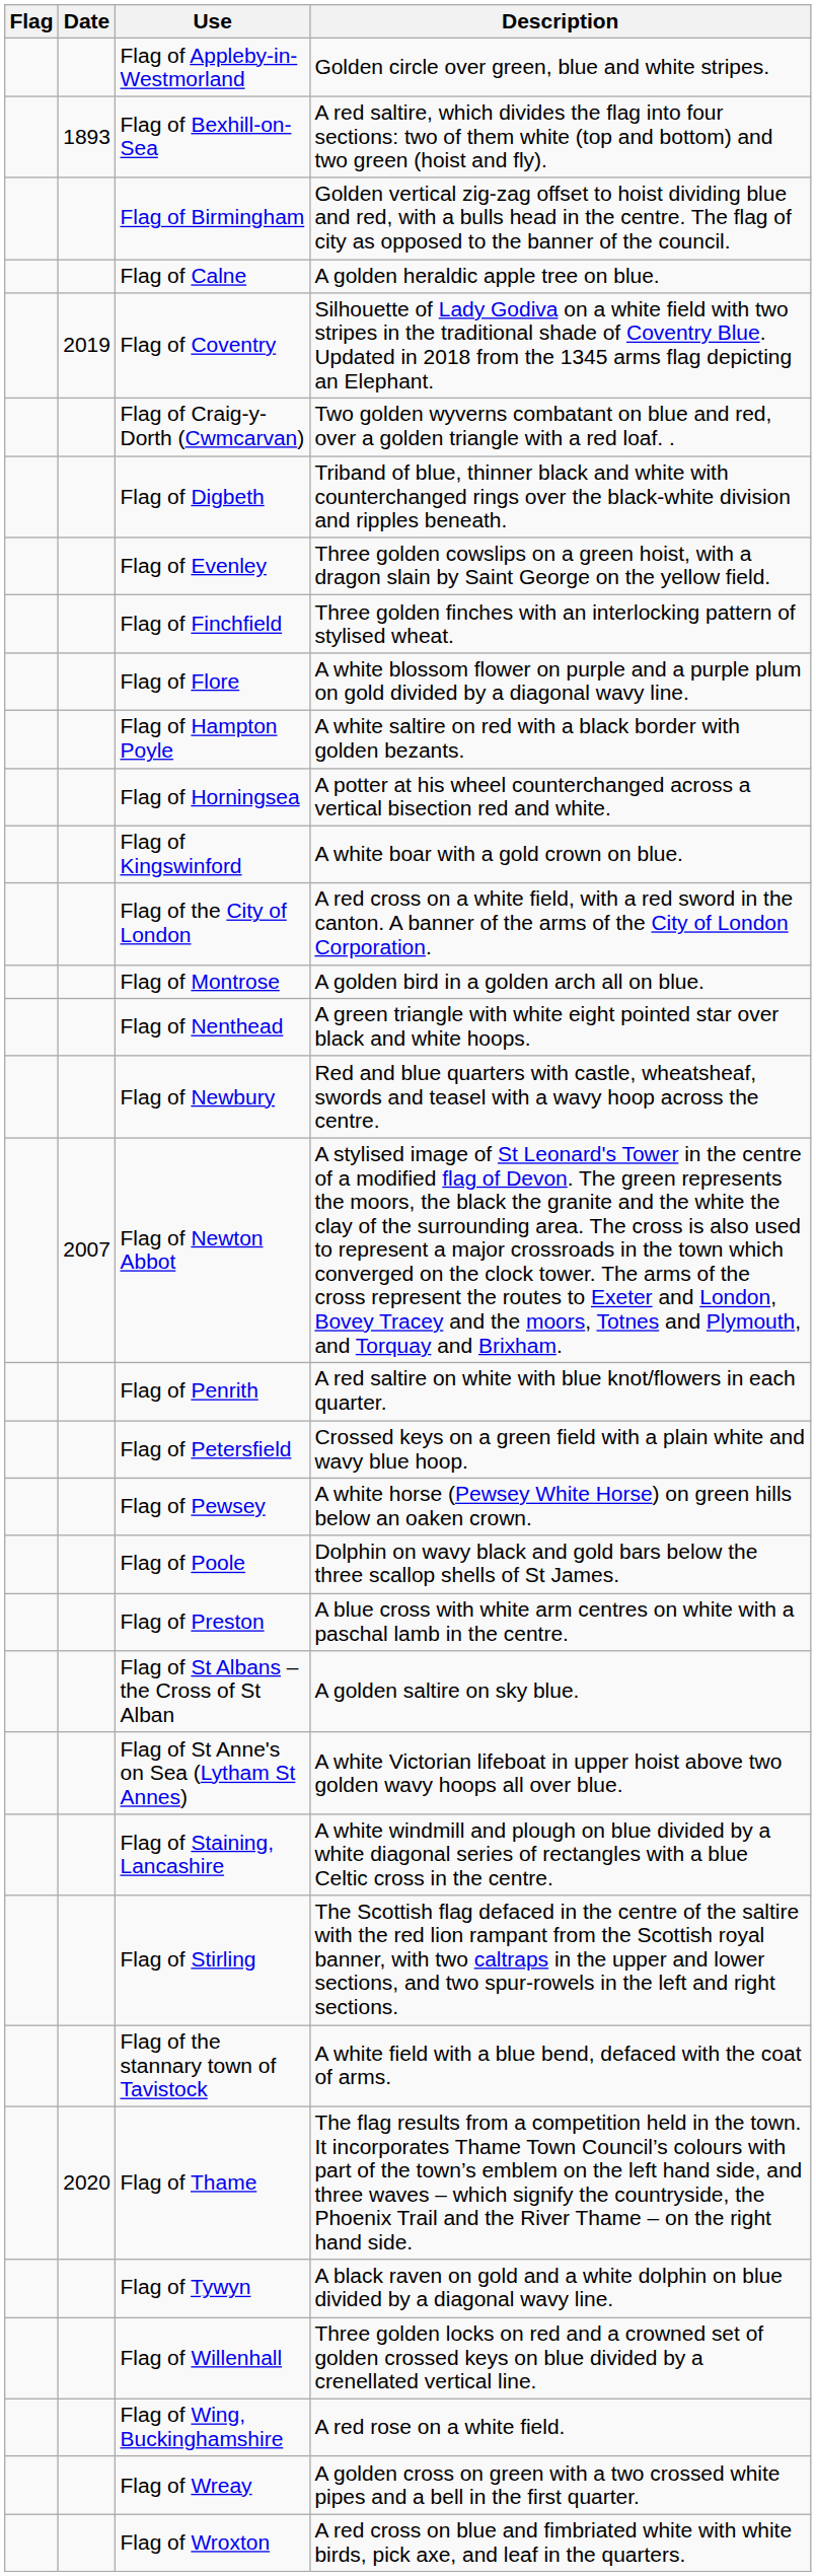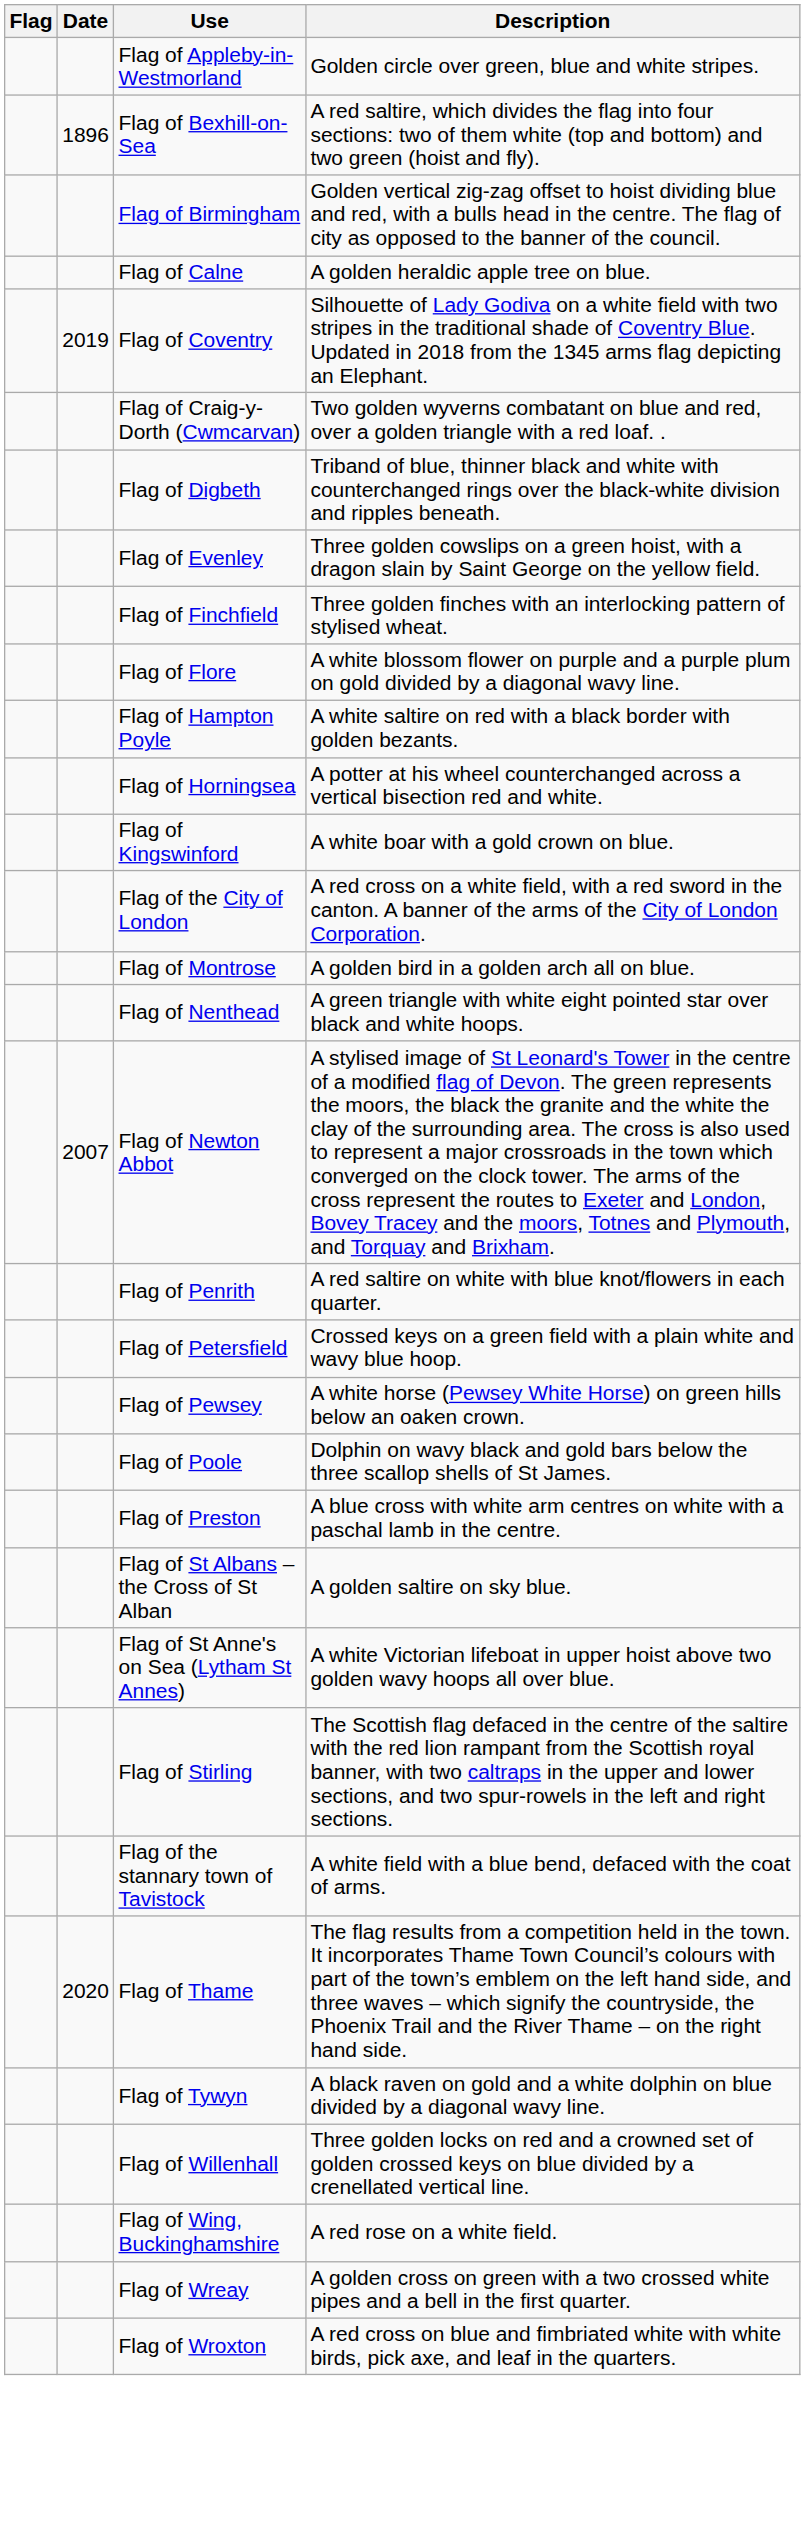 <table class="wikitable">
 <tr style="background:#efefef;">
 <th>Flag</th>
 <th>Date</th>
 <th>Use</th>
 <th>Description</th>
 </tr>
 <tr>
 <td></td>
 <td></td>
 <td>Flag of <a href='#'>Appleby-in-Westmorland</a></td>
 <td>Golden circle over green, blue and white stripes. </td>
 </tr>
 <tr>
 <td></td>
-<td>1893</td>
+<td>1896</td>
 <td>Flag of <a href='#'>Bexhill-on-Sea</a></td>
 <td>A red saltire, which divides the flag into four sections: two of them white (top and bottom) and two green (hoist and fly). </td>
 </tr>
 <tr>
 <td></td>
 <td></td>
 <td><a href='#'>Flag of Birmingham</a></td>
 <td>Golden vertical zig-zag offset to hoist dividing blue and red, with a bulls head in the centre. The flag of city as opposed to the banner of the council. </td>
 </tr>
 <tr>
 <td></td>
 <td></td>
 <td>Flag of <a href='#'>Calne</a></td>
 <td>A golden heraldic apple tree on blue. </td>
 </tr>
 <tr>
 <td></td>
 <td>2019</td>
 <td>Flag of <a href='#'>Coventry</a></td>
 <td>Silhouette of <a href='#'>Lady Godiva</a> on a white field with two stripes in the traditional shade of <a href='#'>Coventry Blue</a>. Updated in 2018 from the 1345 arms flag depicting an Elephant. </td>
 </tr>
 <tr>
 <td></td>
 <td></td>
 <td>Flag of Craig-y-Dorth (<a href='#'>Cwmcarvan</a>)</td>
 <td>Two golden wyverns combatant on blue and red, over a golden triangle with a red loaf. .</td>
 </tr>
 <tr>
 <td></td>
 <td></td>
 <td>Flag of <a href='#'>Digbeth</a></td>
 <td>Triband of blue, thinner black and white with counterchanged rings over the black-white division and ripples beneath. </td>
 </tr>
 <tr>
 <td></td>
 <td></td>
 <td>Flag of <a href='#'>Evenley</a></td>
 <td>Three golden cowslips on a green hoist, with a dragon slain by Saint George on the yellow field. </td>
 </tr>
 <tr>
 <td></td>
 <td></td>
 <td>Flag of <a href='#'>Finchfield</a></td>
 <td>Three golden finches with an interlocking pattern of stylised wheat. </td>
 </tr>
 <tr>
 <td></td>
 <td></td>
 <td>Flag of <a href='#'>Flore</a></td>
 <td>A white blossom flower on purple and a purple plum on gold divided by a diagonal wavy line. </td>
 </tr>
 <tr>
 <td></td>
 <td></td>
 <td>Flag of <a href='#'>Hampton Poyle</a></td>
 <td>A white saltire on red with a black border with golden bezants. </td>
 </tr>
 <tr>
 <td></td>
 <td></td>
 <td>Flag of <a href='#'>Horningsea</a></td>
 <td>A potter at his wheel counterchanged across a vertical bisection red and white. </td>
 </tr>
 <tr>
 <td></td>
 <td></td>
 <td>Flag of <a href='#'>Kingswinford</a></td>
 <td>A white boar with a gold crown on blue. </td>
 </tr>
 <tr>
 <td></td>
 <td></td>
 <td>Flag of the <a href='#'>City of London</a></td>
 <td>A red cross on a white field, with a red sword in the canton. A banner of the arms of the <a href='#'>City of London Corporation</a>. </td>
 </tr>
 <tr>
 <td></td>
 <td></td>
 <td>Flag of <a href='#'>Montrose</a></td>
 <td>A golden bird in a golden arch all on blue. </td>
 </tr>
 <tr>
 <td></td>
 <td></td>
 <td>Flag of <a href='#'>Nenthead</a></td>
 <td>A green triangle with white eight pointed star over black and white hoops. </td>
 </tr>
 <tr>
 <td></td>
-<td></td>
-<td>Flag of <a href='#'>Newbury</a></td>
-<td>Red and blue quarters with castle, wheatsheaf, swords and teasel with a wavy hoop across the centre. </td>
-</tr>
-<tr>
-<td></td>
 <td>2007</td>
 <td>Flag of <a href='#'>Newton Abbot</a></td>
 <td>A stylised image of <a href='#'>St Leonard's Tower</a> in the centre of a modified <a href='#'>flag of Devon</a>. The green represents the moors, the black the granite and the white the clay of the surrounding area. The cross is also used to represent a major crossroads in the town which converged on the clock tower. The arms of the cross represent the routes to <a href='#'>Exeter</a> and <a href='#'>London</a>, <a href='#'>Bovey Tracey</a> and the <a href='#'>moors</a>, <a href='#'>Totnes</a> and <a href='#'>Plymouth</a>, and <a href='#'>Torquay</a> and <a href='#'>Brixham</a>.</td>
 </tr>
 <tr>
 <td></td>
 <td></td>
 <td>Flag of <a href='#'>Penrith</a></td>
 <td>A red saltire on white with blue knot/flowers in each quarter. </td>
 </tr>
 <tr>
 <td></td>
 <td></td>
 <td>Flag of <a href='#'>Petersfield</a></td>
 <td>Crossed keys on a green field with a plain white and wavy blue hoop. </td>
 </tr>
 <tr>
 <td></td>
 <td></td>
 <td>Flag of <a href='#'>Pewsey</a></td>
 <td>A white horse (<a href='#'>Pewsey White Horse</a>) on green hills below an oaken crown. </td>
 </tr>
 <tr>
 <td></td>
 <td></td>
 <td>Flag of <a href='#'>Poole</a></td>
 <td>Dolphin on wavy black and gold bars below the three scallop shells of St James. </td>
 </tr>
 <tr>
 <td></td>
 <td></td>
 <td>Flag of <a href='#'>Preston</a></td>
 <td>A blue cross with white arm centres on white with a paschal lamb in the centre. </td>
 </tr>
 <tr>
 <td></td>
 <td></td>
 <td>Flag of <a href='#'>St Albans</a> – the Cross of St Alban</td>
 <td>A golden saltire on sky blue.</td>
 </tr>
 <tr>
 <td></td>
 <td></td>
 <td>Flag of St Anne's on Sea (<a href='#'>Lytham St Annes</a>)</td>
 <td>A white Victorian lifeboat in upper hoist above two golden wavy hoops all over blue. </td>
-</tr>
-<tr>
-<td></td>
-<td></td>
-<td>Flag of <a href='#'>Staining, Lancashire</a></td>
-<td>A white windmill and plough on blue divided by a white diagonal series of rectangles with a blue Celtic cross in the centre. </td>
 </tr>
 <tr>
 <td></td>
 <td></td>
 <td>Flag of <a href='#'>Stirling</a></td>
 <td>The Scottish flag defaced in the centre of the saltire with the red lion rampant from the Scottish royal banner, with two <a href='#'>caltraps</a> in the upper and lower sections, and two spur-rowels in the left and right sections.</td>
 </tr>
 <tr>
 <td></td>
 <td></td>
 <td>Flag of the stannary town of <a href='#'>Tavistock</a></td>
 <td>A white field with a blue bend, defaced with the coat of arms.</td>
 </tr>
 <tr>
 <td></td>
 <td>2020</td>
 <td>Flag of <a href='#'>Thame</a></td>
 <td>The flag results from a competition held in the town. It incorporates Thame Town Council’s colours with part of the town’s emblem on the left hand side, and three waves – which signify the countryside, the Phoenix Trail and the River Thame – on the right hand side.</td>
 </tr>
 <tr>
 <td></td>
 <td></td>
 <td>Flag of <a href='#'>Tywyn</a></td>
 <td>A black raven on gold and a white dolphin on blue divided by a diagonal wavy line. </td>
 </tr>
 <tr>
 <td></td>
 <td></td>
 <td>Flag of <a href='#'>Willenhall</a></td>
 <td>Three golden locks on red and a crowned set of golden crossed keys on blue divided by a crenellated vertical line. </td>
 </tr>
 <tr>
 <td></td>
 <td></td>
 <td>Flag of <a href='#'>Wing, Buckinghamshire</a></td>
 <td>A red rose on a white field.</td>
 </tr>
 <tr>
 <td></td>
 <td></td>
 <td>Flag of <a href='#'>Wreay</a></td>
 <td>A golden cross on green with a two crossed white pipes and a bell in the first quarter. </td>
 </tr>
 <tr>
 <td></td>
 <td></td>
 <td>Flag of <a href='#'>Wroxton</a></td>
 <td>A red cross on blue and fimbriated white with white birds, pick axe, and leaf in the quarters. </td>
 </tr>
 </table>
